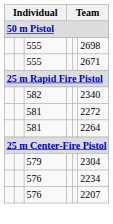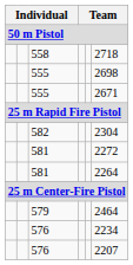 <table class="wikitable" style="font-size: 95%">
 <tr>
 <th colspan=3>Individual</th>
 <th colspan=3>Team</th>
 </tr>
 <tr>
 <td colspan=6 style="background:#dcdcdc"><strong><a href='#'>50 m Pistol</a></strong></td>
+</tr>
+<tr>
+<td></td>
+<td></td>
+<td>558</td>
+<td></td>
+<td></td>
+<td>2718</td>
 </tr>
 <tr>
 <td></td>
 <td></td>
 <td>555</td>
 <td></td>
 <td></td>
 <td>2698</td>
 </tr>
 <tr>
 <td></td>
 <td></td>
 <td>555</td>
 <td></td>
 <td></td>
 <td>2671</td>
 </tr>
 <tr>
 <td colspan=6 style="background:#dcdcdc"><strong><a href='#'>25 m Rapid Fire Pistol</a></strong></td>
 </tr>
 <tr>
 <td></td>
 <td></td>
 <td>582</td>
 <td></td>
 <td></td>
-<td>2340</td>
+<td>2304</td>
 </tr>
 <tr>
 <td></td>
 <td></td>
 <td>581</td>
 <td></td>
 <td></td>
 <td>2272</td>
 </tr>
 <tr>
 <td></td>
 <td></td>
 <td>581</td>
 <td></td>
 <td></td>
 <td>2264</td>
 </tr>
 <tr>
 <td colspan=6 style="background:#dcdcdc"><strong><a href='#'>25 m Center-Fire Pistol</a></strong></td>
 </tr>
 <tr>
 <td></td>
 <td></td>
 <td>579</td>
 <td></td>
 <td></td>
-<td>2304</td>
+<td>2464</td>
 </tr>
 <tr>
 <td></td>
 <td></td>
 <td>576</td>
 <td></td>
 <td></td>
 <td>2234</td>
 </tr>
 <tr>
 <td></td>
 <td></td>
 <td>576</td>
 <td></td>
 <td></td>
 <td>2207</td>
 </tr>
 </table>
